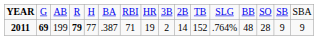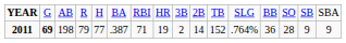 <table class="sortable wikitable">
 <tr align=center>
 <td><strong>YEAR</strong></td>
 <td><a href='#'>G</a></td>
 <td><a href='#'>AB</a></td>
 <td><a href='#'>R</a></td>
 <td><a href='#'>H</a></td>
 <td><a href='#'>BA</a></td>
 <td><a href='#'>RBI</a></td>
 <td><a href='#'>HR</a></td>
 <td><a href='#'>3B</a></td>
 <td><a href='#'>2B</a></td>
 <td><a href='#'>TB</a></td>
 <td><a href='#'>SLG</a></td>
 <td><a href='#'>BB</a></td>
 <td><a href='#'>SO</a></td>
 <td><a href='#'>SB</a></td>
 <td>SBA</td>
 </tr>
 <tr align=center>
 <td><strong>2011</strong></td>
 <td><strong>69</strong></td>
-<td>199</td>
-<td><strong>79</strong></td>
+<td>198</td>
+<td>79</td>
 <td>77</td>
 <td>.387</td>
 <td>71</td>
 <td>19</td>
 <td>2</td>
 <td>14</td>
 <td>152</td>
 <td>.764%</td>
-<td>48</td>
+<td>36</td>
 <td>28</td>
 <td>9</td>
 <td>9</td>
 </tr>
 </table>
